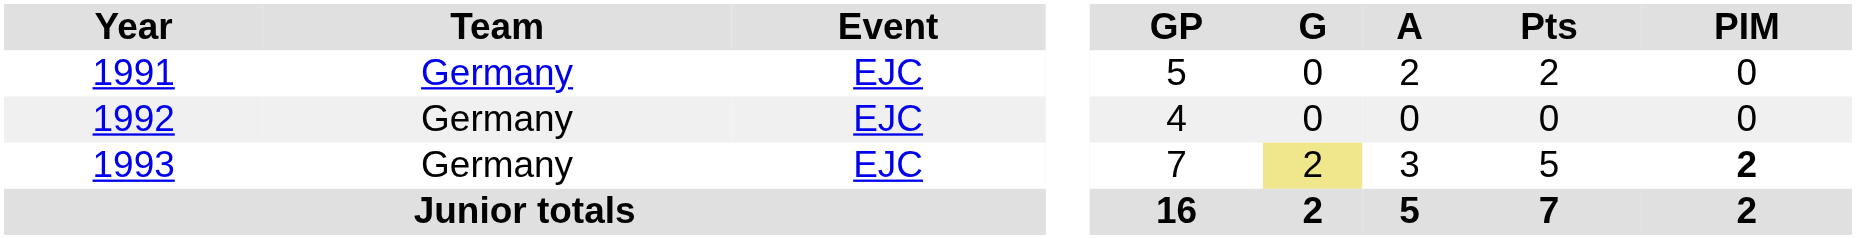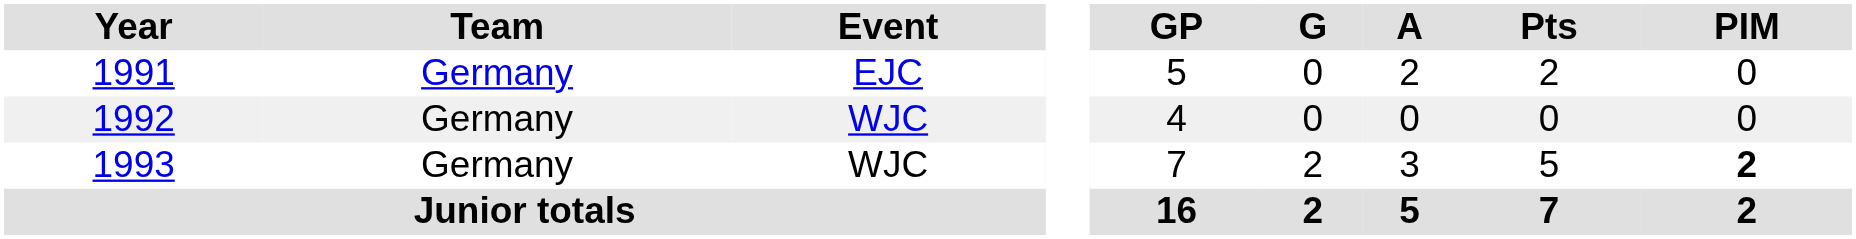 <table border="0" cellpadding="1" cellspacing="0" style="text-align:center; width:50em">
 <tr ALIGN="center" bgcolor="#e0e0e0">
 <th>Year</th>
 <th>Team</th>
 <th>Event</th>
 <th rowspan="99" bgcolor="#ffffff"> </th>
 <th>GP</th>
 <th>G</th>
 <th>A</th>
 <th>Pts</th>
 <th>PIM</th>
 </tr>
 <tr>
 <td><a href='#'>1991</a></td>
 <td><a href='#'>Germany</a></td>
 <td><a href='#'>EJC</a></td>
 <td>5</td>
 <td>0</td>
 <td>2</td>
 <td>2</td>
 <td>0</td>
 </tr>
 <tr bgcolor="#f0f0f0">
 <td><a href='#'>1992</a></td>
 <td>Germany</td>
-<td><a href='#'>EJC</a></td>
+<td><a href='#'>WJC</a></td>
 <td>4</td>
 <td>0</td>
 <td>0</td>
 <td>0</td>
 <td>0</td>
 </tr>
 <tr>
 <td><a href='#'>1993</a></td>
 <td>Germany</td>
-<td><a href='#'>EJC</a></td>
+<td>WJC</td>
 <td>7</td>
-<td style="background: khaki;">2</td>
+<td>2</td>
 <td>3</td>
 <td>5</td>
 <td><strong>2</strong></td>
 </tr>
 <tr bgcolor="#e0e0e0">
 <th colspan="3">Junior totals</th>
 <th>16</th>
 <th>2</th>
 <th>5</th>
 <th>7</th>
 <th>2</th>
 </tr>
 </table>
